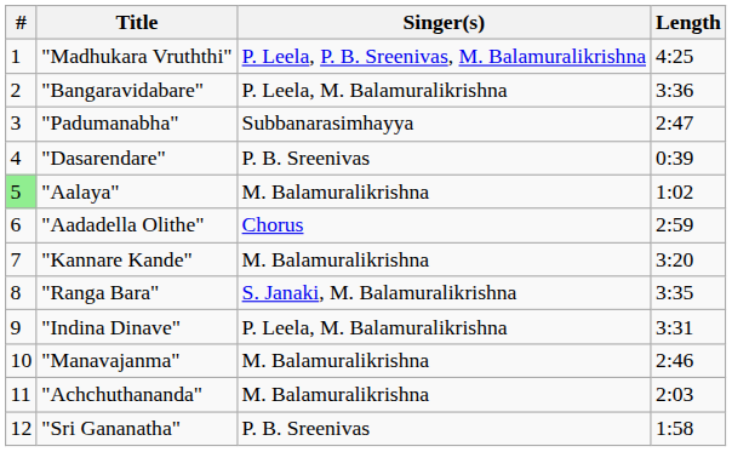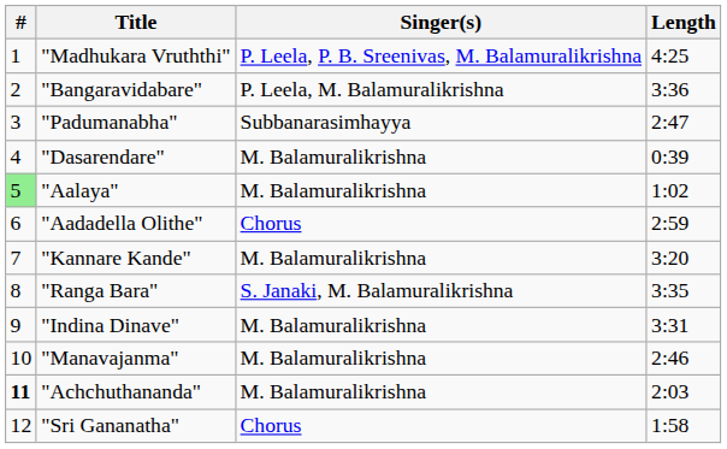 <table class="wikitable">
 <tr>
 <th>#</th>
 <th>Title</th>
 <th>Singer(s)</th>
 <th>Length</th>
 </tr>
 <tr>
 <td>1</td>
 <td>"Madhukara Vruththi"</td>
 <td><a href='#'>P. Leela</a>, <a href='#'>P. B. Sreenivas</a>, <a href='#'>M. Balamuralikrishna</a></td>
 <td>4:25</td>
 </tr>
 <tr>
 <td>2</td>
 <td>"Bangaravidabare"</td>
 <td>P. Leela, M. Balamuralikrishna</td>
 <td>3:36</td>
 </tr>
 <tr>
 <td>3</td>
 <td>"Padumanabha"</td>
 <td>Subbanarasimhayya</td>
 <td>2:47</td>
 </tr>
 <tr>
 <td>4</td>
 <td>"Dasarendare"</td>
-<td>P. B. Sreenivas</td>
+<td>M. Balamuralikrishna</td>
 <td>0:39</td>
 </tr>
 <tr>
 <td style="background: lightgreen;">5</td>
 <td>"Aalaya"</td>
 <td>M. Balamuralikrishna</td>
 <td>1:02</td>
 </tr>
 <tr>
 <td>6</td>
 <td>"Aadadella Olithe"</td>
 <td><a href='#'>Chorus</a></td>
 <td>2:59</td>
 </tr>
 <tr>
 <td>7</td>
 <td>"Kannare Kande"</td>
 <td>M. Balamuralikrishna</td>
 <td>3:20</td>
 </tr>
 <tr>
 <td>8</td>
 <td>"Ranga Bara"</td>
 <td><a href='#'>S. Janaki</a>, M. Balamuralikrishna</td>
 <td>3:35</td>
 </tr>
 <tr>
 <td>9</td>
 <td>"Indina Dinave"</td>
-<td>P. Leela, M. Balamuralikrishna</td>
+<td>M. Balamuralikrishna</td>
 <td>3:31</td>
 </tr>
 <tr>
 <td>10</td>
 <td>"Manavajanma"</td>
 <td>M. Balamuralikrishna</td>
 <td>2:46</td>
 </tr>
 <tr>
-<td>11</td>
+<td><strong>11</strong></td>
 <td>"Achchuthananda"</td>
 <td>M. Balamuralikrishna</td>
 <td>2:03</td>
 </tr>
 <tr>
 <td>12</td>
 <td>"Sri Gananatha"</td>
-<td>P. B. Sreenivas</td>
+<td><a href='#'>Chorus</a></td>
 <td>1:58</td>
 </tr>
 </table>
